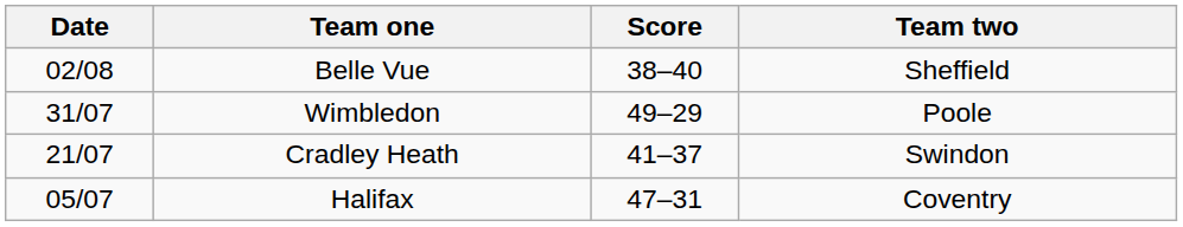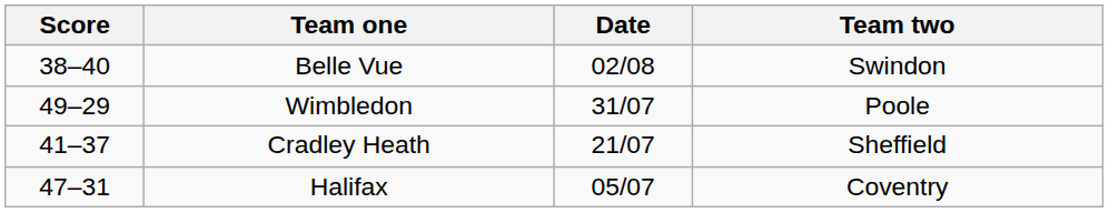 <table class="wikitable" style="text-align: center">
 <tr>
+<th width=80>Score</th>
+<th width=250>Team one</th>
 <th width=80>Date</th>
-<th width=250>Team one</th>
-<th width=80>Score</th>
 <th width=250>Team two</th>
 </tr>
 <tr>
+<td>38–40</td>
+<td>Belle Vue</td>
 <td>02/08</td>
-<td>Belle Vue</td>
-<td>38–40</td>
+<td>Swindon</td>
+</tr>
+<tr>
+<td>49–29</td>
+<td>Wimbledon</td>
+<td>31/07</td>
+<td>Poole</td>
+</tr>
+<tr>
+<td>41–37</td>
+<td>Cradley Heath</td>
+<td>21/07</td>
 <td>Sheffield</td>
 </tr>
 <tr>
-<td>31/07</td>
-<td>Wimbledon</td>
-<td>49–29</td>
-<td>Poole</td>
-</tr>
-<tr>
-<td>21/07</td>
-<td>Cradley Heath</td>
-<td>41–37</td>
-<td>Swindon</td>
-</tr>
-<tr>
+<td>47–31</td>
+<td>Halifax</td>
 <td>05/07</td>
-<td>Halifax</td>
-<td>47–31</td>
 <td>Coventry</td>
 </tr>
 </table>
